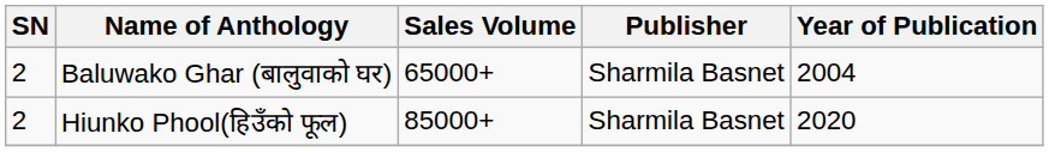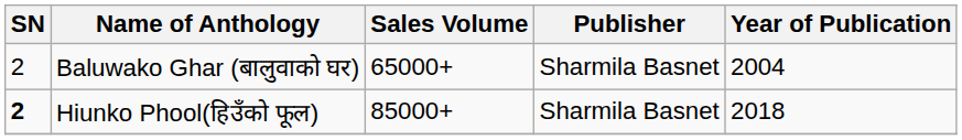 <table class="wikitable">
 <tr>
 <th>SN</th>
 <th>Name of Anthology</th>
 <th>Sales Volume</th>
 <th>Publisher</th>
 <th>Year of Publication</th>
 </tr>
 <tr>
 <td>2</td>
 <td>Baluwako Ghar (बालुवाको घर)</td>
 <td>65000+</td>
 <td>Sharmila Basnet</td>
 <td>2004</td>
 </tr>
 <tr>
-<td>2</td>
+<td><strong>2</strong></td>
 <td>Hiunko Phool(हिउँको फूल)</td>
 <td>85000+</td>
 <td>Sharmila Basnet</td>
-<td>2020</td>
+<td>2018</td>
 </tr>
 <tr>
 </tr>
 </table>
